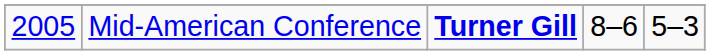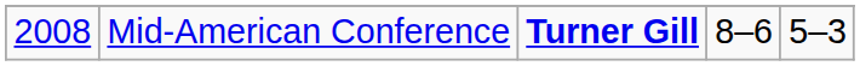 <table class="wikitable">
 <tr>
 </tr>
 <tr>
-<td><a href='#'>2005</a></td>
+<td><a href='#'>2008</a></td>
 <td><a href='#'>Mid-American Conference</a></td>
 <td><strong><a href='#'>Turner Gill</a></strong></td>
 <td>8–6</td>
 <td>5–3</td>
 </tr>
 </table>
